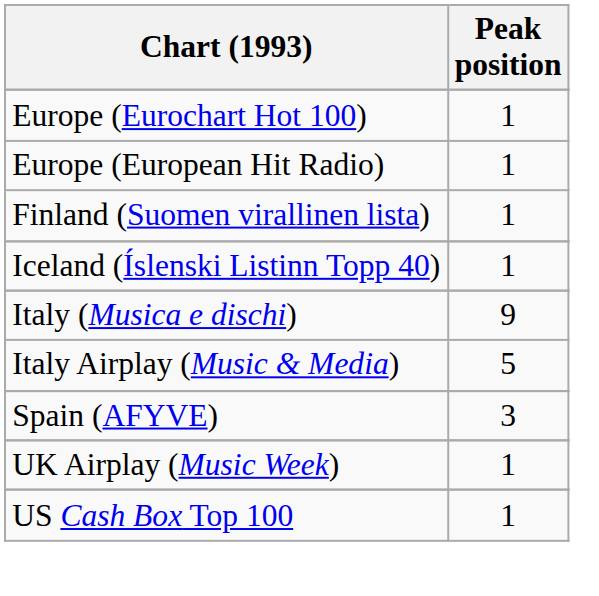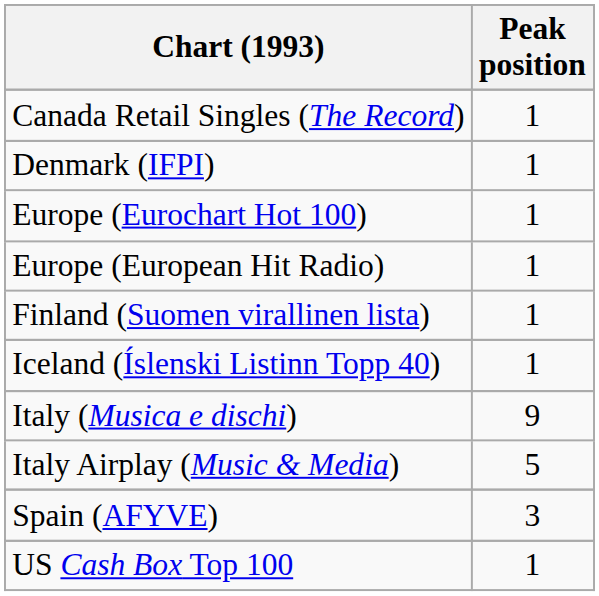 <table class="wikitable sortable">
 <tr>
 <th>Chart (1993)</th>
 <th>Peak<br>position</th>
 </tr>
 <tr>
 </tr>
 <tr>
 </tr>
 <tr>
 </tr>
 <tr>
+<td>Canada Retail Singles (<em><a href='#'>The Record</a></em>)</td>
+<td style="text-align:center;">1</td>
 </tr>
 <tr>
+</tr>
+<tr>
+</tr>
+<tr>
+<td>Denmark (<a href='#'>IFPI</a>)</td>
+<td style="text-align:center;">1</td>
 </tr>
 <tr>
 <td>Europe (<a href='#'>Eurochart Hot 100</a>)</td>
 <td style="text-align:center;">1</td>
 </tr>
 <tr>
 <td>Europe (European Hit Radio)</td>
 <td style="text-align:center;">1</td>
 </tr>
 <tr>
 <td>Finland (<a href='#'>Suomen virallinen lista</a>)</td>
 <td style="text-align:center;">1</td>
 </tr>
 <tr>
 </tr>
 <tr>
 </tr>
 <tr>
 <td>Iceland (<a href='#'>Íslenski Listinn Topp 40</a>)</td>
 <td style="text-align:center;">1</td>
 </tr>
 <tr>
 </tr>
 <tr>
 <td>Italy (<em><a href='#'>Musica e dischi</a></em>)</td>
 <td style="text-align:center;">9</td>
 </tr>
 <tr>
 <td>Italy Airplay (<em><a href='#'>Music & Media</a></em>)</td>
 <td style="text-align:center;">5</td>
 </tr>
 <tr>
 </tr>
 <tr>
 </tr>
 <tr>
 </tr>
 <tr>
 </tr>
 <tr>
 <td>Spain (<a href='#'>AFYVE</a>)</td>
 <td style="text-align:center;">3</td>
 </tr>
 <tr>
 </tr>
 <tr>
 </tr>
 <tr>
 </tr>
 <tr>
-<td>UK Airplay (<em><a href='#'>Music Week</a></em>)</td>
-<td style="text-align:center;">1</td>
-</tr>
-<tr>
 </tr>
 <tr>
 </tr>
 <tr>
 </tr>
 <tr>
 </tr>
 <tr>
 </tr>
 <tr>
 <td>US <a href='#'><em>Cash Box</em> Top 100</a></td>
 <td style="text-align:center;">1</td>
 </tr>
 </table>
